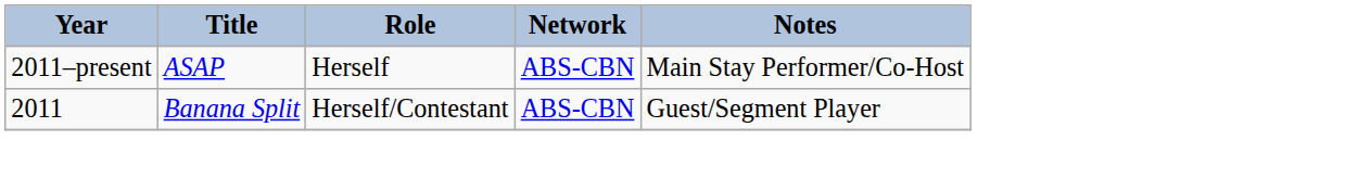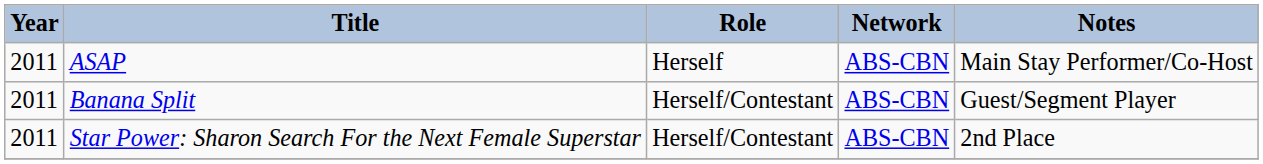 <table class="wikitable">
 <tr>
 <th style="background:#B0C4DE;">Year</th>
 <th style="background:#B0C4DE;">Title</th>
 <th style="background:#B0C4DE;">Role</th>
 <th style="background:#B0C4DE;">Network</th>
 <th style="background:#B0C4DE;">Notes</th>
 </tr>
 <tr>
-<td>2011–present</td>
+<td>2011</td>
 <td><em><a href='#'>ASAP</a></em></td>
 <td>Herself</td>
 <td><a href='#'>ABS-CBN</a></td>
 <td>Main Stay Performer/Co-Host</td>
 </tr>
 <tr>
 <td>2011</td>
 <td><em><a href='#'>Banana Split</a></em></td>
 <td>Herself/Contestant</td>
 <td><a href='#'>ABS-CBN</a></td>
 <td>Guest/Segment Player</td>
 </tr>
 <tr>
+<td>2011</td>
+<td><em><a href='#'>Star Power</a>: Sharon Search For the Next Female Superstar</em></td>
+<td>Herself/Contestant</td>
+<td><a href='#'>ABS-CBN</a></td>
+<td>2nd Place</td>
+</tr>
+<tr>
 </tr>
 </table>
